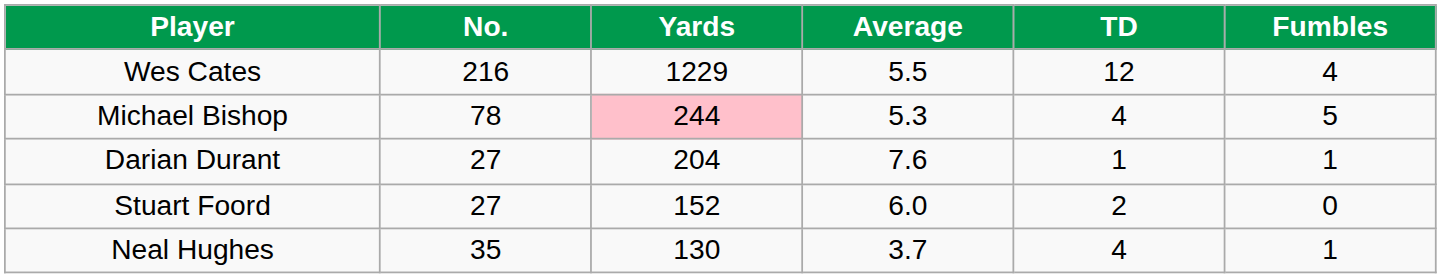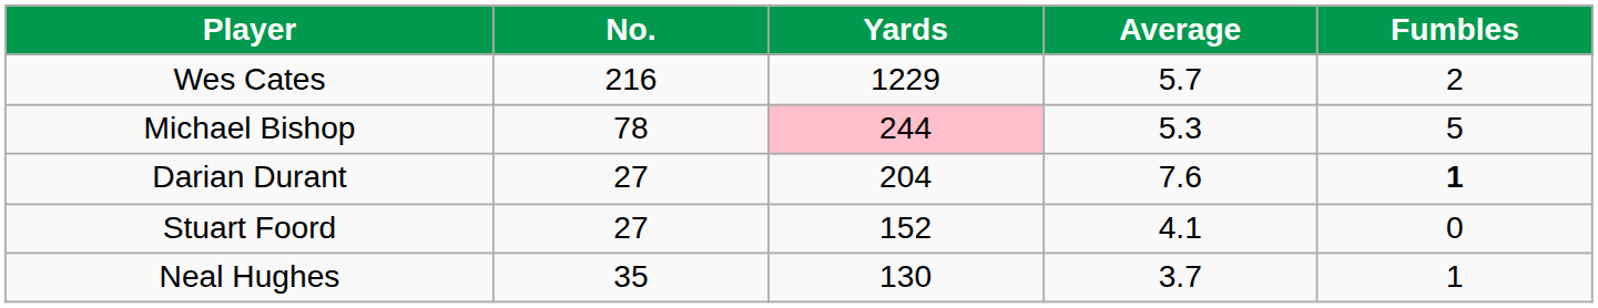 <table border="1" class="wikitable sortable">
 <tr>
 <th style="background:#00994D;color:white;" width="16%">Player</th>
 <th style="background:#00994D;color:white;"  width="9%">No.</th>
 <th style="background:#00994D;color:white;" width="9%">Yards</th>
 <th style="background:#00994D;color:white;" width="9%">Average</th>
-<th style="background:#00994D;color:white;" width="9%">TD</th>
 <th style="background:#00994D;color:white;" width="9%">Fumbles</th>
 </tr>
 <tr style="text-align:center;">
 <td>Wes Cates</td>
 <td>216</td>
 <td>1229</td>
-<td>5.5</td>
-<td>12</td>
-<td>4</td>
+<td>5.7</td>
+<td>2</td>
 </tr>
 <tr style="text-align:center;">
 <td>Michael Bishop</td>
 <td>78</td>
 <td style="background: pink;">244</td>
 <td>5.3</td>
-<td>4</td>
 <td>5</td>
 </tr>
 <tr style="text-align:center;">
 <td>Darian Durant</td>
 <td>27</td>
 <td>204</td>
 <td>7.6</td>
-<td>1</td>
-<td>1</td>
+<td><strong>1</strong></td>
 </tr>
 <tr style="text-align:center;">
 <td>Stuart Foord</td>
 <td>27</td>
 <td>152</td>
-<td>6.0</td>
-<td>2</td>
+<td>4.1</td>
 <td>0</td>
 </tr>
 <tr style="text-align:center;">
 <td>Neal Hughes</td>
 <td>35</td>
 <td>130</td>
 <td>3.7</td>
-<td>4</td>
 <td>1</td>
 </tr>
 </table>
